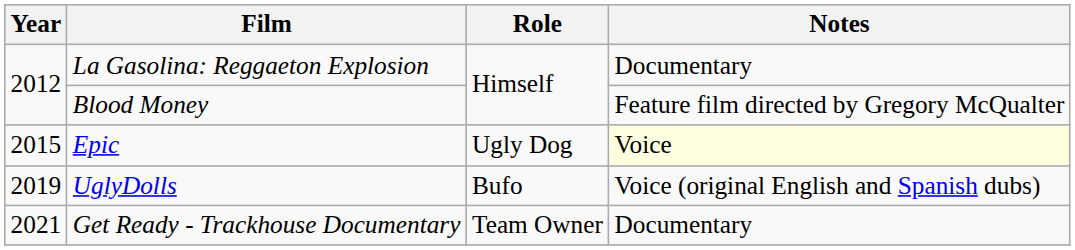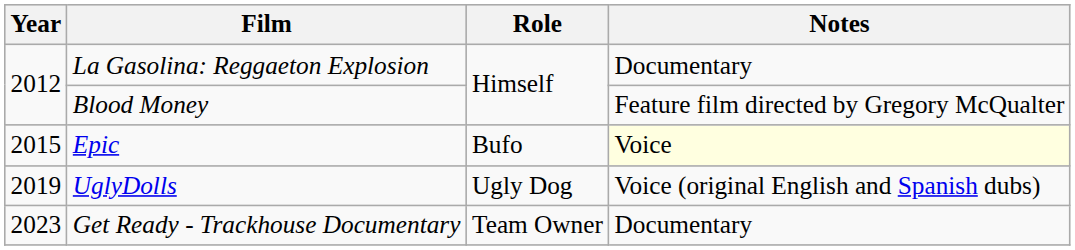 <table class="wikitable sortable">
 <tr>
 <th>Year</th>
 <th>Film</th>
 <th>Role</th>
 <th scope="col" class="unsortable">Notes</th>
 </tr>
 <tr>
 <td rowspan=2>2012</td>
 <td><em>La Gasolina: Reggaeton Explosion</em></td>
 <td rowspan="2">Himself</td>
 <td>Documentary</td>
 </tr>
 <tr>
 <td><em>Blood Money</em></td>
 <td>Feature film directed by Gregory McQualter</td>
 </tr>
 <tr>
 <td>2015</td>
 <td><em><a href='#'>Epic</a></em></td>
-<td>Ugly Dog</td>
+<td>Bufo</td>
 <td style="background: lightyellow;">Voice</td>
 </tr>
 <tr>
 <td>2019</td>
 <td><em><a href='#'>UglyDolls</a></em></td>
-<td>Bufo</td>
+<td>Ugly Dog</td>
 <td>Voice (original English and <a href='#'>Spanish</a> dubs)</td>
 </tr>
 <tr>
-<td>2021</td>
+<td>2023</td>
 <td><em>Get Ready - Trackhouse Documentary</em></td>
 <td>Team Owner</td>
 <td>Documentary</td>
 </tr>
 </table>
